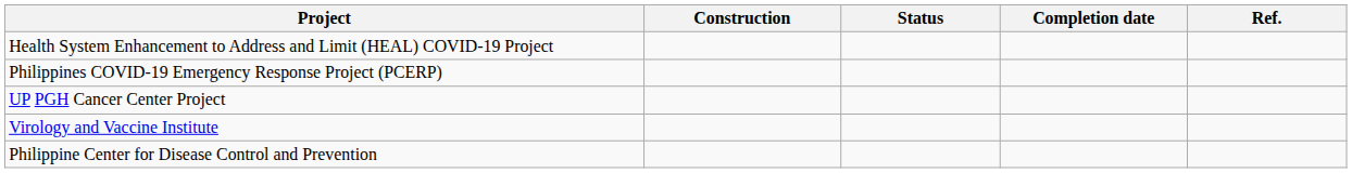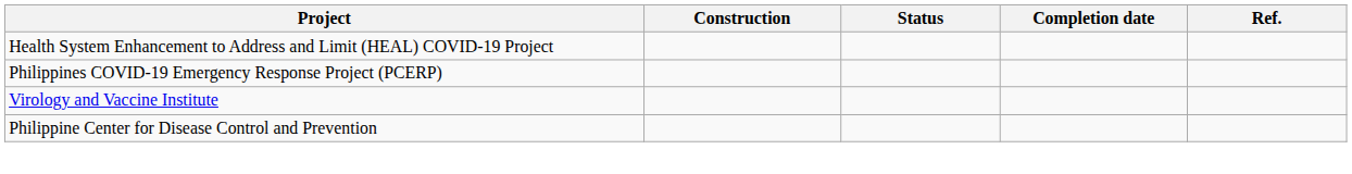 <table class="wikitable">
 <tr>
 <th scope="col" style="width:20%;">Project</th>
 <th scope="col" style="width:5%;">Construction</th>
 <th scope="col" style="width:5%;">Status</th>
 <th scope="col" style="width:5%;">Completion date</th>
 <th scope="col" style="width:5%;">Ref.</th>
 </tr>
 <tr>
 <td>Health System Enhancement to Address and Limit (HEAL) COVID-19 Project</td>
 <td style="text-align:center;"></td>
 <td></td>
 <td style="text-align:center;"></td>
 <td></td>
 </tr>
 <tr>
 <td>Philippines COVID-19 Emergency Response Project (PCERP)</td>
 <td style="text-align:center;"></td>
 <td></td>
 <td style="text-align:center;"></td>
 <td></td>
 </tr>
 <tr>
-<td><a href='#'>UP</a> <a href='#'>PGH</a> Cancer Center Project</td>
-<td style="text-align:center;"></td>
-<td></td>
-<td style="text-align:center;"></td>
-<td></td>
-</tr>
-<tr>
 <td><a href='#'>Virology and Vaccine Institute</a></td>
 <td style="text-align:center;"></td>
 <td></td>
 <td style="text-align:center;"></td>
 <td></td>
 </tr>
 <tr>
 <td>Philippine Center for Disease Control and Prevention</td>
 <td></td>
 <td></td>
 <td></td>
 <td></td>
 </tr>
 </table>
